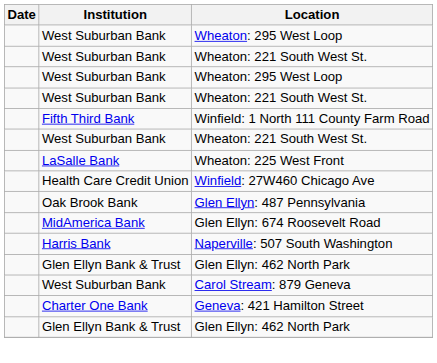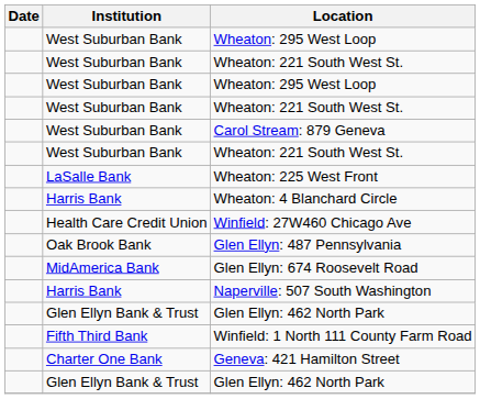 <table class="wikitable sortable">
 <tr>
 <th>Date</th>
 <th>Institution</th>
 <th>Location</th>
 </tr>
 <tr>
 <td></td>
 <td>West Suburban Bank</td>
 <td><a href='#'>Wheaton</a>: 295 West Loop</td>
 </tr>
 <tr>
 <td></td>
 <td>West Suburban Bank</td>
 <td>Wheaton: 221 South West St.</td>
 </tr>
 <tr>
 <td></td>
 <td>West Suburban Bank</td>
 <td>Wheaton: 295 West Loop</td>
 </tr>
 <tr>
 <td></td>
 <td>West Suburban Bank</td>
 <td>Wheaton: 221 South West St.</td>
 </tr>
 <tr>
 <td></td>
-<td><a href='#'>Fifth Third Bank</a></td>
-<td>Winfield: 1 North 111 County Farm Road</td>
+<td>West Suburban Bank</td>
+<td><a href='#'>Carol Stream</a>: 879 Geneva</td>
 </tr>
 <tr>
 <td></td>
 <td>West Suburban Bank</td>
 <td>Wheaton: 221 South West St.</td>
 </tr>
 <tr>
 <td></td>
 <td><a href='#'>LaSalle Bank</a></td>
 <td>Wheaton: 225 West Front</td>
+</tr>
+<tr>
+<td></td>
+<td><a href='#'>Harris Bank</a></td>
+<td>Wheaton: 4 Blanchard Circle</td>
 </tr>
 <tr>
 <td></td>
 <td>Health Care Credit Union</td>
 <td><a href='#'>Winfield</a>: 27W460 Chicago Ave</td>
 </tr>
 <tr>
 <td></td>
 <td>Oak Brook Bank</td>
 <td><a href='#'>Glen Ellyn</a>: 487 Pennsylvania</td>
 </tr>
 <tr>
 <td></td>
 <td><a href='#'>MidAmerica Bank</a></td>
 <td>Glen Ellyn: 674 Roosevelt Road</td>
 </tr>
 <tr>
 <td></td>
 <td><a href='#'>Harris Bank</a></td>
 <td><a href='#'>Naperville</a>: 507 South Washington</td>
 </tr>
 <tr>
 <td></td>
 <td>Glen Ellyn Bank & Trust</td>
 <td>Glen Ellyn: 462 North Park</td>
 </tr>
 <tr>
 <td></td>
-<td>West Suburban Bank</td>
-<td><a href='#'>Carol Stream</a>: 879 Geneva</td>
+<td><a href='#'>Fifth Third Bank</a></td>
+<td>Winfield: 1 North 111 County Farm Road</td>
 </tr>
 <tr>
 <td></td>
 <td><a href='#'>Charter One Bank</a></td>
 <td><a href='#'>Geneva</a>: 421 Hamilton Street</td>
 </tr>
 <tr>
 <td></td>
 <td>Glen Ellyn Bank & Trust</td>
 <td>Glen Ellyn: 462 North Park</td>
 </tr>
 <tr>
 </tr>
 </table>
